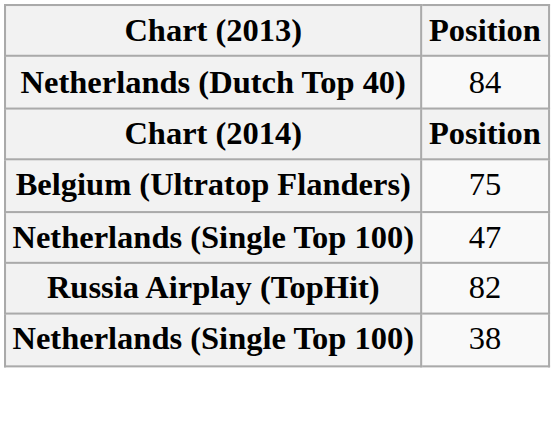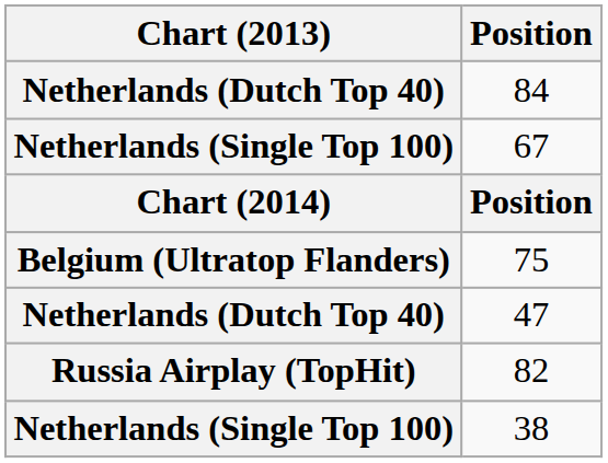 <table class="wikitable plainrowheaders" style="text-align:center;">
 <tr>
 <th scope="col">Chart (2013)</th>
 <th scope="col">Position</th>
 </tr>
 <tr>
 <th scope="row">Netherlands (Dutch Top 40)</th>
 <td>84</td>
 </tr>
 <tr>
+<th scope="row">Netherlands (Single Top 100)</th>
+<td>67</td>
+</tr>
+<tr>
 <th scope="col">Chart (2014)</th>
 <th scope="col">Position</th>
 </tr>
 <tr>
 <th scope="row">Belgium (Ultratop Flanders)</th>
 <td>75</td>
 </tr>
 <tr>
-<th scope="row">Netherlands (Single Top 100)</th>
+<th scope="row">Netherlands (Dutch Top 40)</th>
 <td>47</td>
 </tr>
 <tr>
 <th scope="row">Russia Airplay (TopHit)</th>
 <td>82</td>
 </tr>
 <tr>
 <th scope="row">Netherlands (Single Top 100)</th>
 <td>38</td>
 </tr>
 </table>
